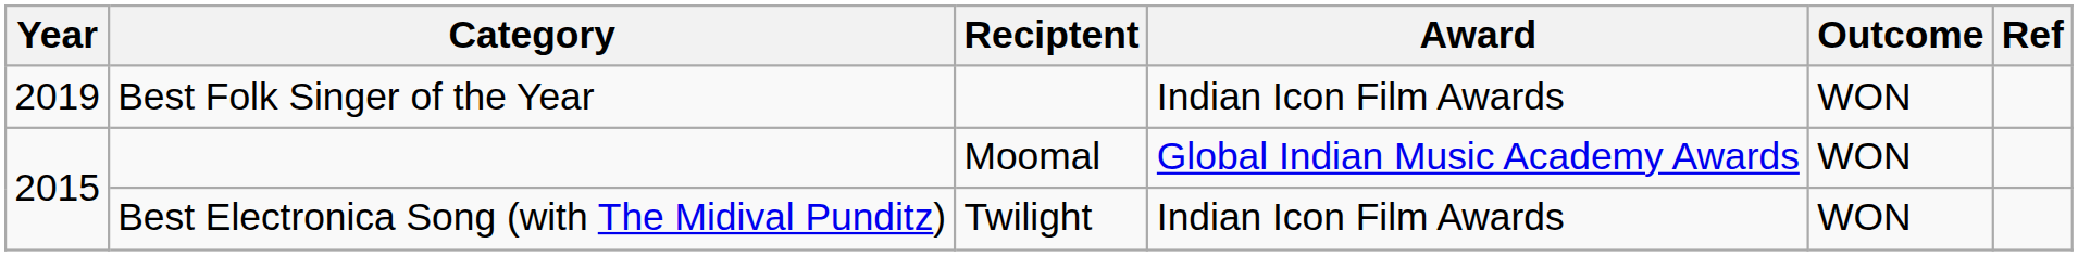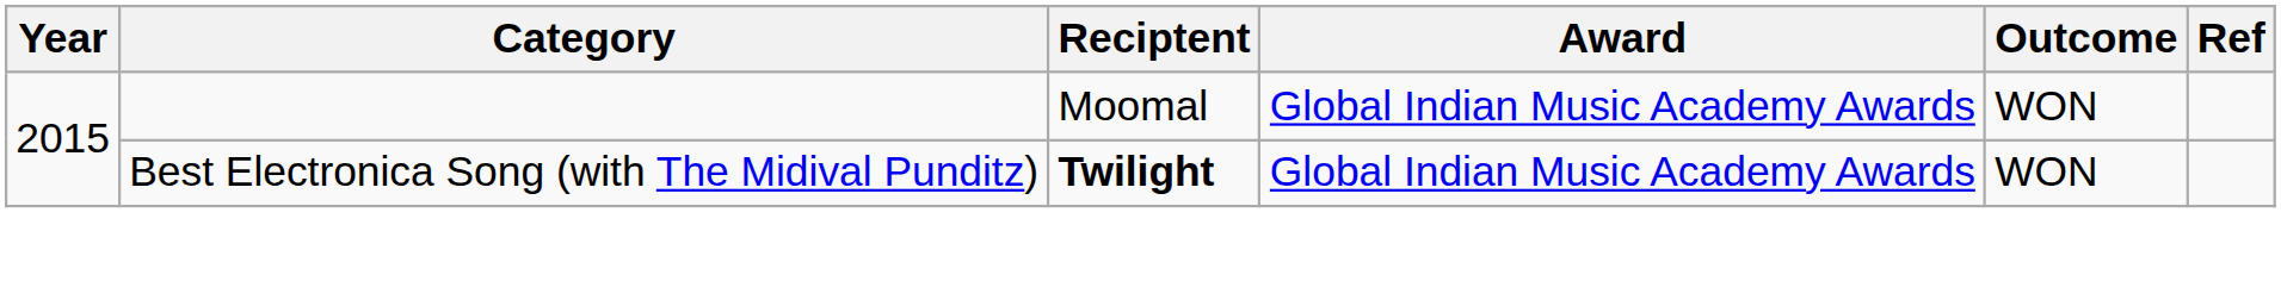 <table class="wikitable">
 <tr>
 <th>Year</th>
 <th>Category</th>
 <th>Reciptent</th>
 <th>Award</th>
 <th>Outcome</th>
 <th>Ref</th>
-</tr>
-<tr>
-<td>2019</td>
-<td>Best Folk Singer of the Year</td>
-<td></td>
-<td>Indian Icon Film Awards</td>
-<td>WON</td>
-<td></td>
 </tr>
 <tr>
 <td rowspan="2">2015</td>
 <td></td>
 <td>Moomal</td>
 <td><a href='#'>Global Indian Music Academy Awards</a></td>
 <td>WON</td>
 <td></td>
 </tr>
 <tr>
 <td>Best Electronica Song (with <a href='#'>The Midival Punditz</a>)</td>
-<td>Twilight</td>
-<td>Indian Icon Film Awards</td>
+<td><strong>Twilight</strong></td>
+<td><a href='#'>Global Indian Music Academy Awards</a></td>
 <td>WON</td>
 <td></td>
 </tr>
 </table>
